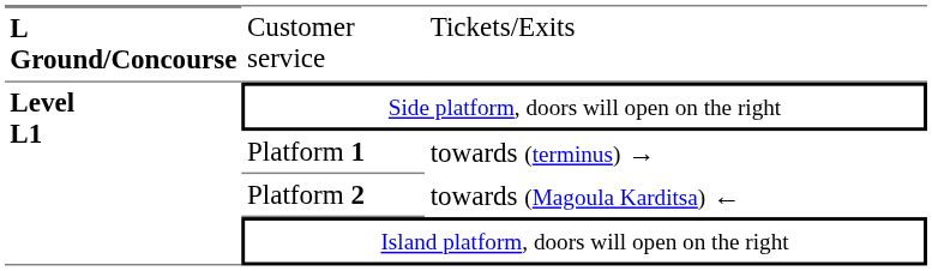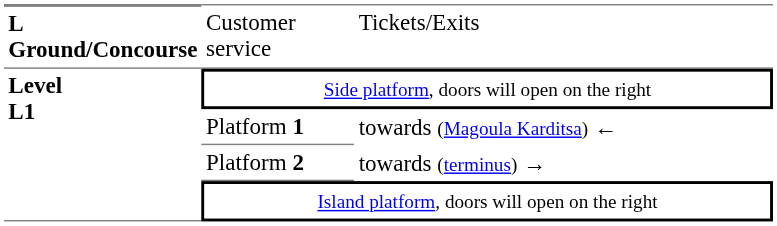 <table table border=0 cellspacing=0 cellpadding=3>
 <tr>
 <td style="width:50px; border-bottom:solid 1px gray; border-top:solid 2px gray; vertical-align:top;"><strong>L<br>Ground/Concourse</strong></td>
 <td style="width:100px; border-top:solid 1px gray; border-bottom:solid 1px gray; vertical-align:top;">Customer service</td>
 <td style="width:285px; border-top:solid 1px gray; border-bottom:solid 1px gray; vertical-align:top;">Tickets/Exits</td>
 </tr>
 <tr>
 <td rowspan="4" style="border-bottom:solid 1px gray; vertical-align:top;"><strong>Level<br>L1</strong></td>
 <td style="border-top:solid 2px black;border-right:solid 2px black;border-left:solid 2px black;border-bottom:solid 2px black;text-align:center;" colspan=2><small><a href='#'>Side platform</a>, doors will open on the right</small></td>
 </tr>
 <tr>
 <td style="border-bottom:solid 1px gray;">Platform <span><strong>1</strong></span></td>
-<td> towards  <small>(<a href='#'>terminus</a>)</small> →</td>
+<td> towards  <small>(<a href='#'>Magoula Karditsa</a>)</small> ←</td>
 </tr>
 <tr>
 <td style="border-bottom:solid 1px gray;">Platform <span><strong>2</strong></span></td>
-<td> towards  <small>(<a href='#'>Magoula Karditsa</a>)</small> ←</td>
+<td> towards  <small>(<a href='#'>terminus</a>)</small> →</td>
 </tr>
 <tr>
 <td style="border-top:solid 2px black;border-left:solid 2px black;border-right:solid 2px black;border-bottom:solid 2px black;text-align:center;" colspan=2><small><a href='#'>Island platform</a>, doors will open on the right</small></td>
 </tr>
 </table>
